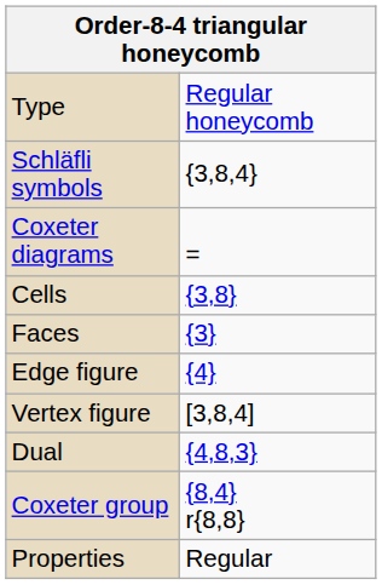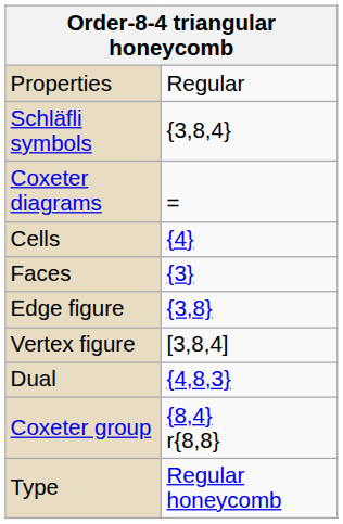 <table class="wikitable" align="right" style="margin-left:10px" width=240>
 <tr>
 <th bgcolor=#e8dcc3 colspan=2>Order-8-4 triangular honeycomb</th>
 </tr>
 <tr>
-<td bgcolor=#e8dcc3>Type</td>
-<td><a href='#'>Regular honeycomb</a></td>
+<td bgcolor=#e8dcc3>Properties</td>
+<td>Regular</td>
 </tr>
 <tr>
 <td bgcolor=#e8dcc3><a href='#'>Schläfli symbols</a></td>
 <td>{3,8,4}</td>
 </tr>
 <tr>
 <td bgcolor=#e8dcc3><a href='#'>Coxeter diagrams</a></td>
 <td><br> = </td>
 </tr>
 <tr>
 <td bgcolor=#e8dcc3>Cells</td>
-<td><a href='#'>{3,8}</a> </td>
+<td><a href='#'>{4}</a></td>
 </tr>
 <tr>
 <td bgcolor=#e8dcc3>Faces</td>
 <td><a href='#'>{3}</a></td>
 </tr>
 <tr>
 <td bgcolor=#e8dcc3>Edge figure</td>
-<td><a href='#'>{4}</a></td>
+<td><a href='#'>{3,8}</a> </td>
 </tr>
 <tr>
 <td bgcolor=#e8dcc3>Vertex figure</td>
 <td>[3,8,4]</td>
 </tr>
 <tr>
 <td bgcolor=#e8dcc3>Dual</td>
 <td><a href='#'>{4,8,3}</a></td>
 </tr>
 <tr>
 <td bgcolor=#e8dcc3><a href='#'>Coxeter group</a></td>
 <td><a href='#'>{8,4}</a> <br>r{8,8} </td>
 </tr>
 <tr>
-<td bgcolor=#e8dcc3>Properties</td>
-<td>Regular</td>
+<td bgcolor=#e8dcc3>Type</td>
+<td><a href='#'>Regular honeycomb</a></td>
 </tr>
 </table>
